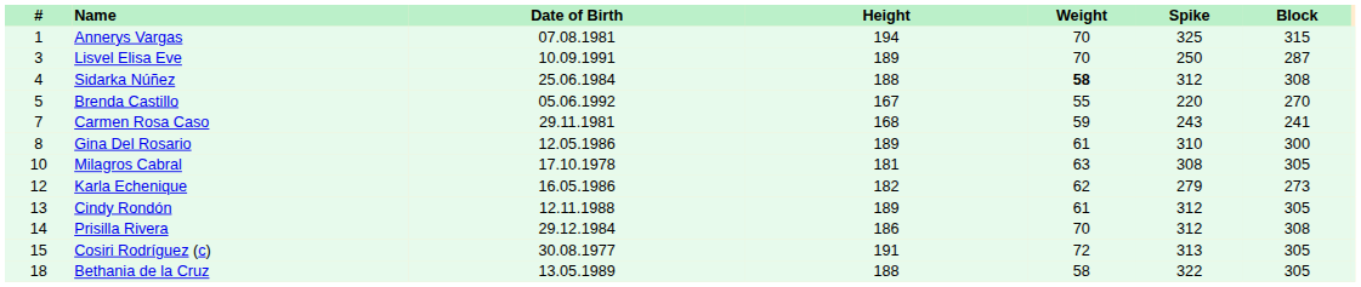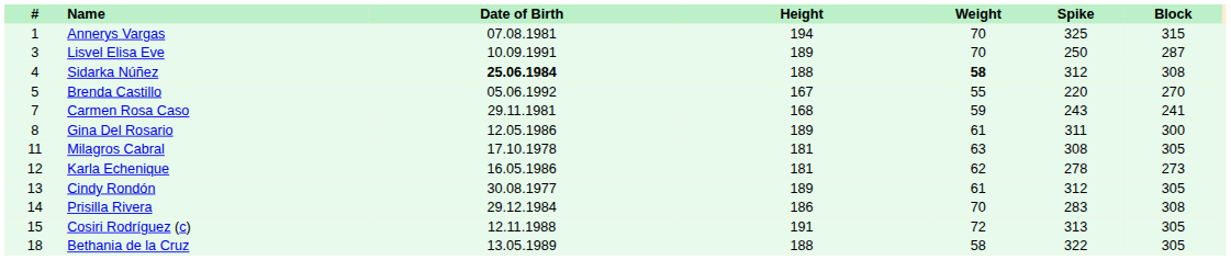 <table border=0 cellpadding=2 cellspacing=0  |- bgcolor=#FFECCE style="text-align:center; font-size:90%;" width=100%>
 <tr bgcolor=#BBF0C9>
 <th width=5%>#</th>
 <th width=25% align=left>Name</th>
 <th width=25%>Date of Birth</th>
 <th width=21%>Height</th>
 <th width=8%>Weight</th>
 <th width=8%>Spike</th>
 <th width=8%>Block</th>
 </tr>
 <tr bgcolor=#E7FAEC>
 <td>1</td>
 <td align=left><a href='#'>Annerys Vargas</a></td>
 <td>07.08.1981</td>
 <td>194</td>
 <td>70</td>
 <td>325</td>
 <td>315</td>
 <td></td>
 </tr>
 <tr bgcolor=#E7FAEC>
 <td>3</td>
 <td align=left><a href='#'>Lisvel Elisa Eve</a></td>
 <td>10.09.1991</td>
 <td>189</td>
 <td>70</td>
 <td>250</td>
 <td>287</td>
 <td></td>
 </tr>
 <tr bgcolor=#E7FAEC>
 <td>4</td>
 <td align=left><a href='#'>Sidarka Núñez</a></td>
-<td>25.06.1984</td>
+<td><strong>25.06.1984</strong></td>
 <td>188</td>
 <td><strong>58</strong></td>
 <td>312</td>
 <td>308</td>
 <td></td>
 </tr>
 <tr bgcolor=#E7FAEC>
 <td>5</td>
 <td align=left><a href='#'>Brenda Castillo</a></td>
 <td>05.06.1992</td>
 <td>167</td>
 <td>55</td>
 <td>220</td>
 <td>270</td>
 <td></td>
 </tr>
 <tr bgcolor=#E7FAEC>
 <td>7</td>
 <td align=left><a href='#'>Carmen Rosa Caso</a></td>
 <td>29.11.1981</td>
 <td>168</td>
 <td>59</td>
 <td>243</td>
 <td>241</td>
 <td></td>
 </tr>
 <tr bgcolor=#E7FAEC>
 <td>8</td>
 <td align=left><a href='#'>Gina Del Rosario</a></td>
 <td>12.05.1986</td>
 <td>189</td>
 <td>61</td>
-<td>310</td>
+<td>311</td>
 <td>300</td>
 <td></td>
 </tr>
 <tr bgcolor=#E7FAEC>
-<td>10</td>
+<td>11</td>
 <td align=left><a href='#'>Milagros Cabral</a></td>
 <td>17.10.1978</td>
 <td>181</td>
 <td>63</td>
 <td>308</td>
 <td>305</td>
 <td></td>
 </tr>
 <tr bgcolor=#E7FAEC>
 <td>12</td>
 <td align=left><a href='#'>Karla Echenique</a></td>
 <td>16.05.1986</td>
-<td>182</td>
+<td>181</td>
 <td>62</td>
-<td>279</td>
+<td>278</td>
 <td>273</td>
 <td></td>
 </tr>
 <tr bgcolor=#E7FAEC>
 <td>13</td>
 <td align=left><a href='#'>Cindy Rondón</a></td>
-<td>12.11.1988</td>
+<td>30.08.1977</td>
 <td>189</td>
 <td>61</td>
 <td>312</td>
 <td>305</td>
 <td></td>
 </tr>
 <tr bgcolor=#E7FAEC>
 <td>14</td>
 <td align=left><a href='#'>Prisilla Rivera</a></td>
 <td>29.12.1984</td>
 <td>186</td>
 <td>70</td>
-<td>312</td>
+<td>283</td>
 <td>308</td>
 <td></td>
 </tr>
 <tr bgcolor=#E7FAEC>
 <td>15</td>
 <td align=left><a href='#'>Cosiri Rodríguez</a> (<a href='#'>c</a>)</td>
-<td>30.08.1977</td>
+<td>12.11.1988</td>
 <td>191</td>
 <td>72</td>
 <td>313</td>
 <td>305</td>
 <td></td>
 </tr>
 <tr bgcolor=#E7FAEC>
 <td>18</td>
 <td align=left><a href='#'>Bethania de la Cruz</a></td>
 <td>13.05.1989</td>
 <td>188</td>
 <td>58</td>
 <td>322</td>
 <td>305</td>
 <td></td>
 </tr>
 </table>
